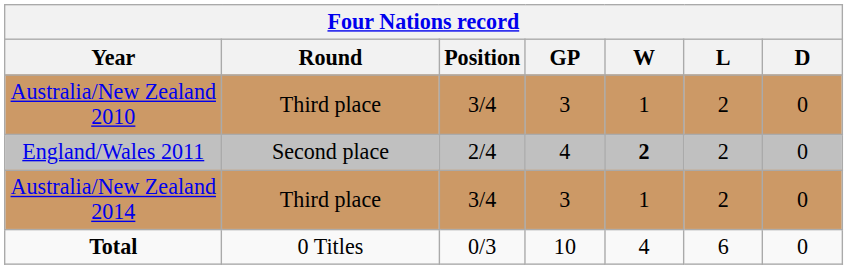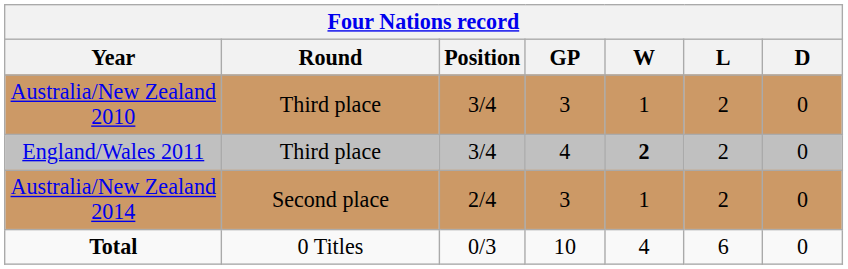 <table class="wikitable" style="text-align: center;">
 <tr>
 <th colspan=9><a href='#'>Four Nations record</a></th>
 </tr>
 <tr>
 <th width=150>Year</th>
 <th width=150>Round</th>
 <th width=50>Position</th>
 <th width=50>GP</th>
 <th width=50>W</th>
 <th width=50>L</th>
 <th width=50>D</th>
 </tr>
 <tr bgcolor=cc9966>
 <td><a href='#'>Australia/New Zealand 2010</a></td>
 <td>Third place</td>
 <td>3/4</td>
 <td>3</td>
 <td>1</td>
 <td>2</td>
 <td>0</td>
 </tr>
 <tr bgcolor=silver>
 <td><a href='#'>England/Wales 2011</a></td>
-<td>Second place</td>
-<td>2/4</td>
+<td>Third place</td>
+<td>3/4</td>
 <td>4</td>
 <td><strong>2</strong></td>
 <td>2</td>
 <td>0</td>
 </tr>
 <tr bgcolor=cc9966>
 <td><a href='#'>Australia/New Zealand 2014</a></td>
-<td>Third place</td>
-<td>3/4</td>
+<td>Second place</td>
+<td>2/4</td>
 <td>3</td>
 <td>1</td>
 <td>2</td>
 <td>0</td>
 </tr>
 <tr>
 <td><strong>Total</strong></td>
 <td>0 Titles</td>
 <td>0/3</td>
 <td>10</td>
 <td>4</td>
 <td>6</td>
 <td>0</td>
 </tr>
 </table>
